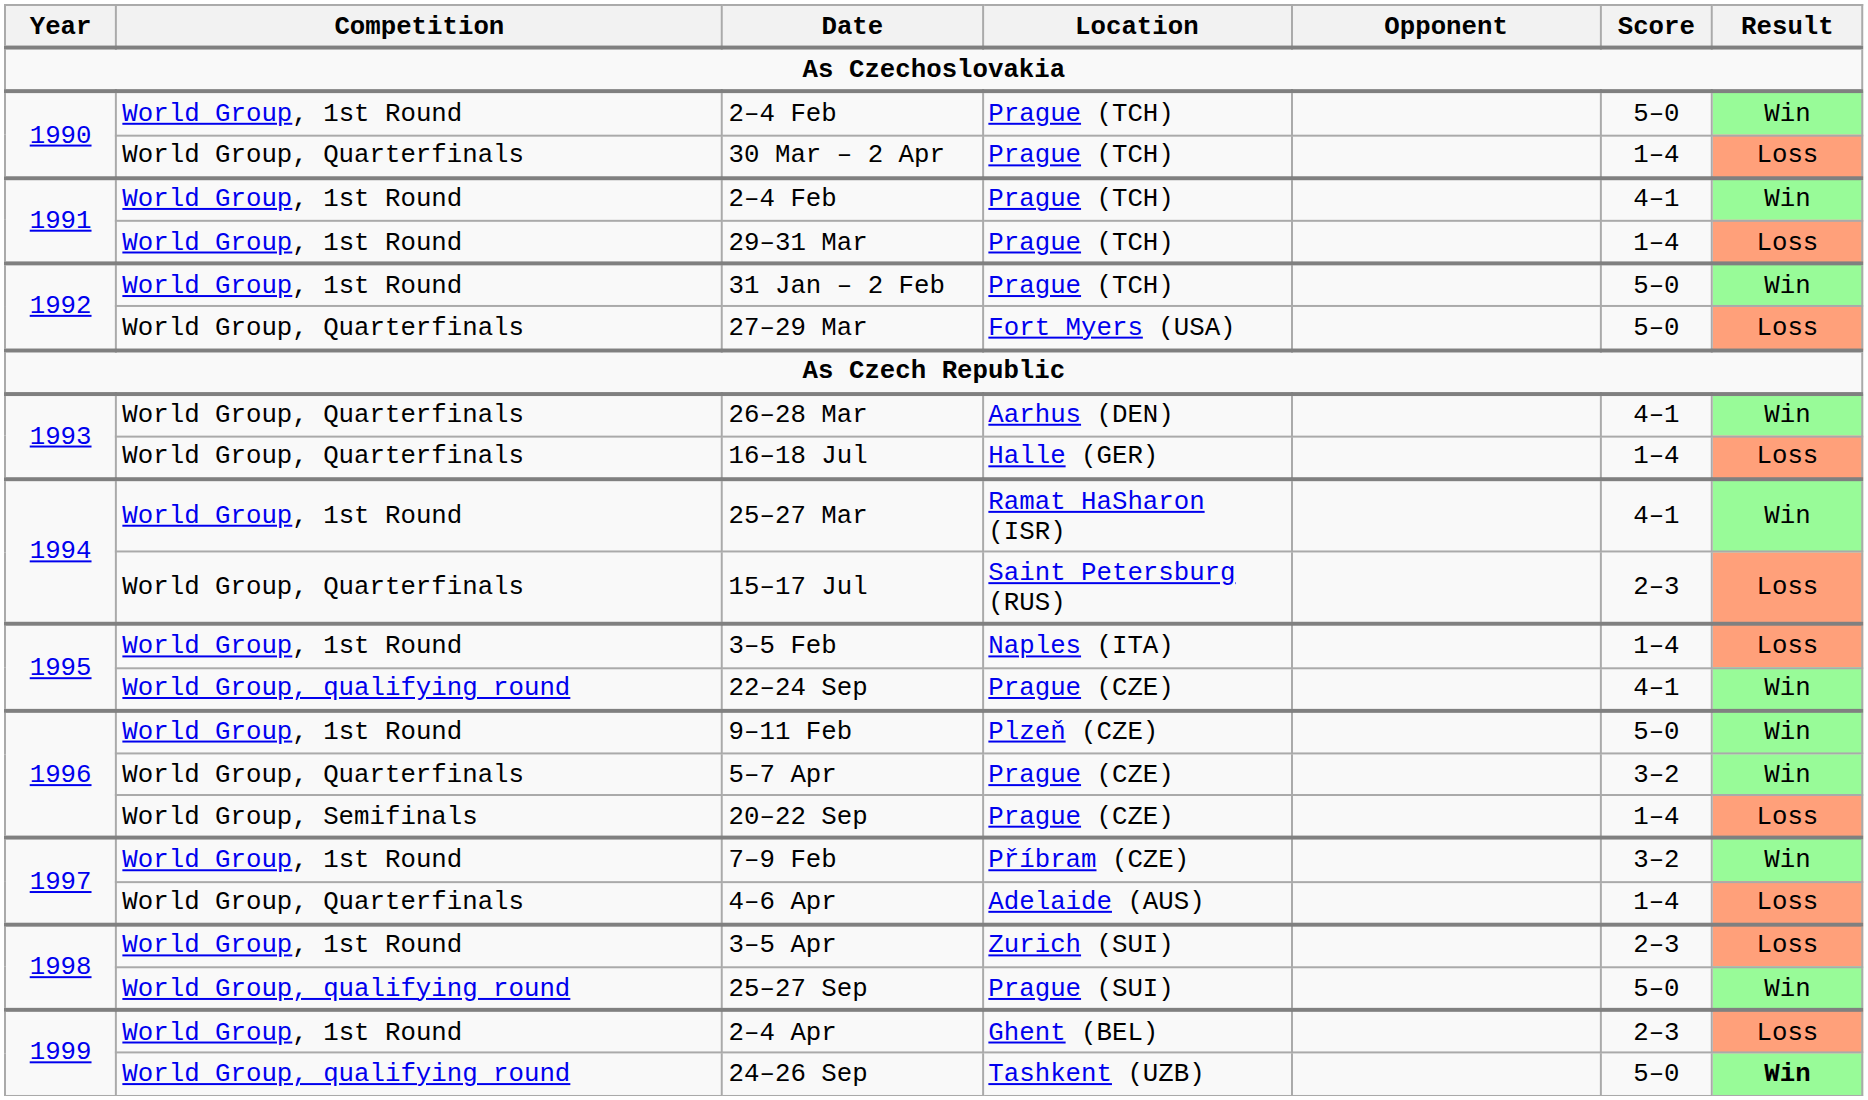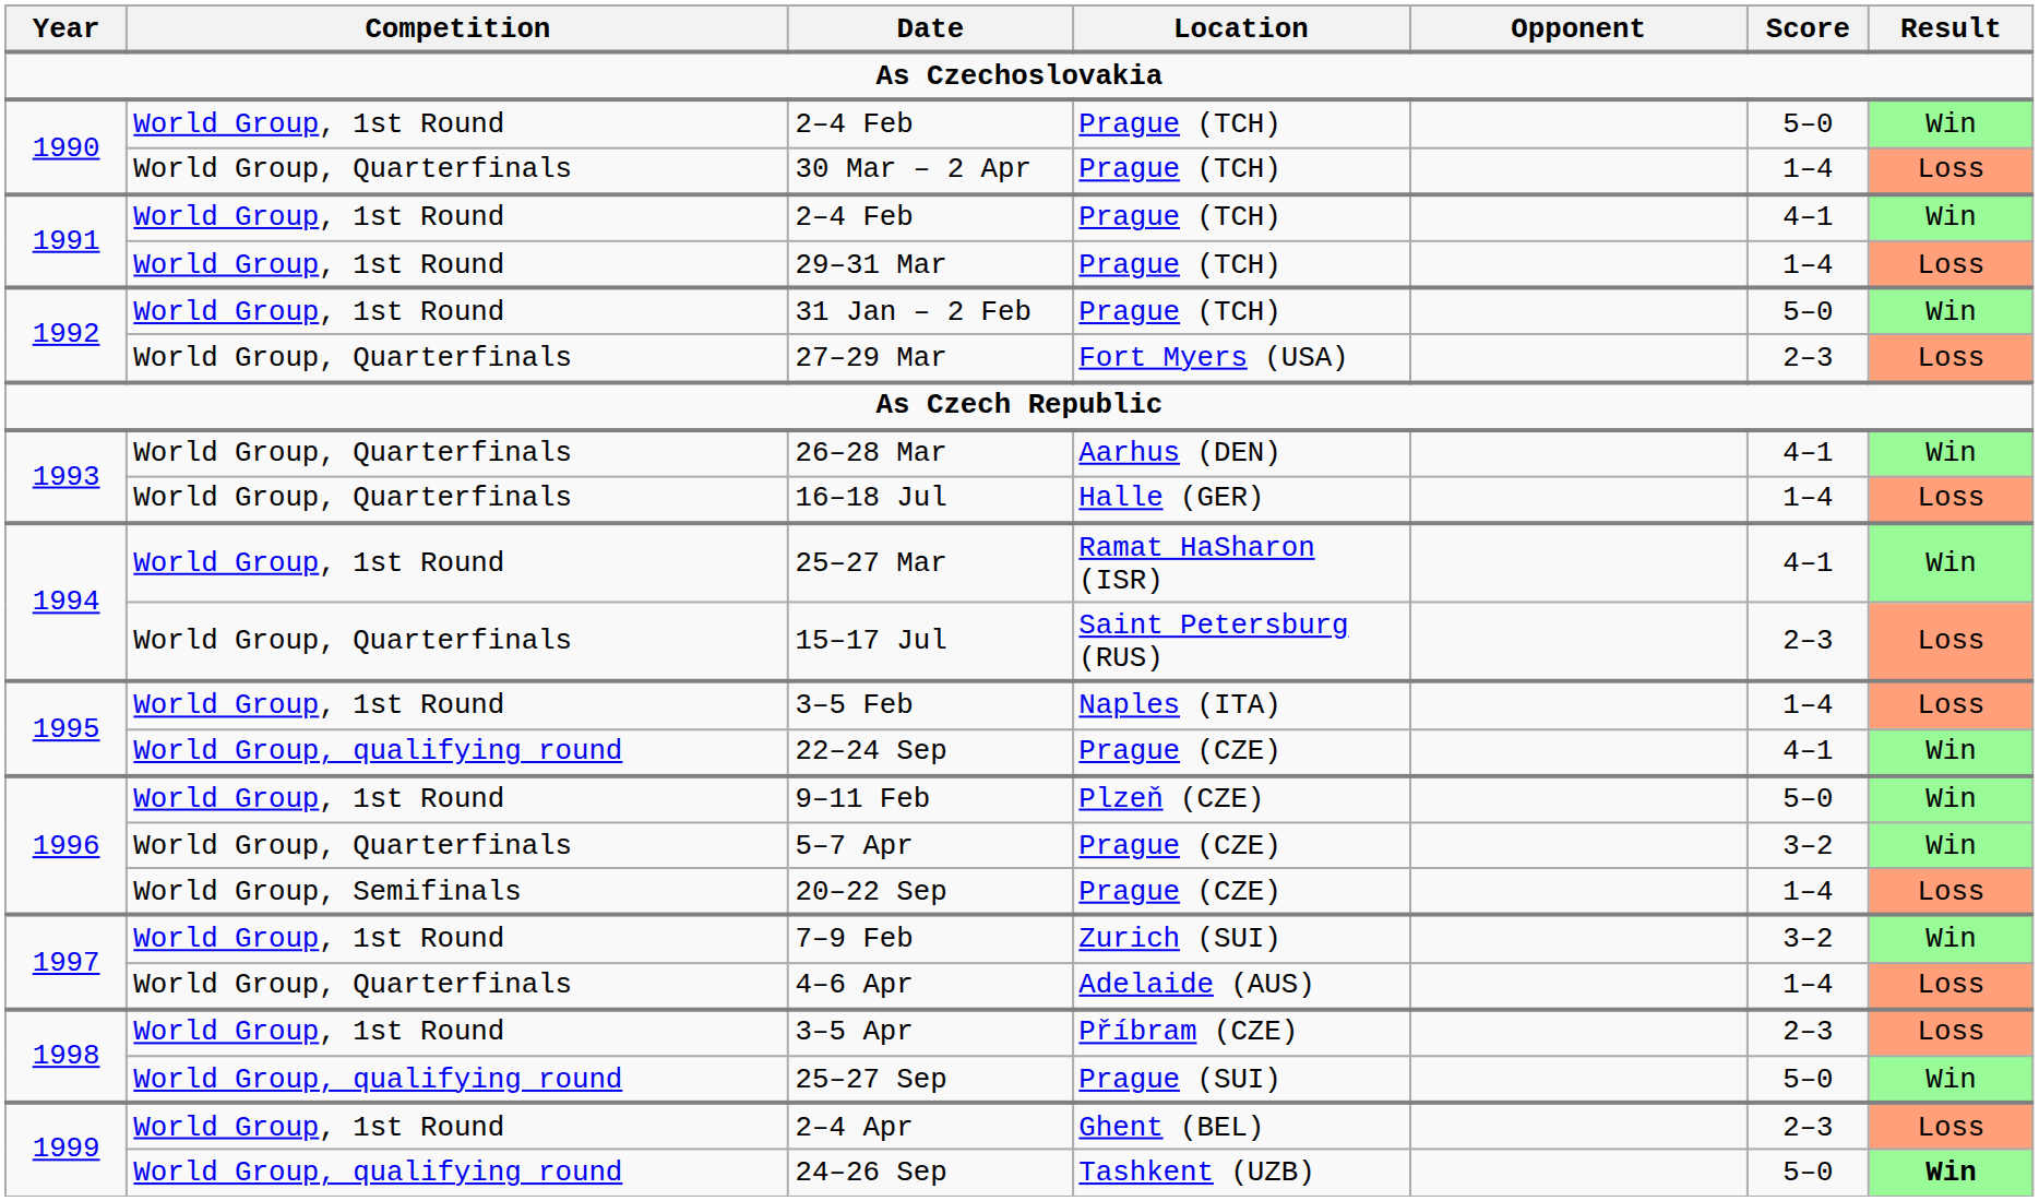 <table class="wikitable collapsible collapsed">
 <tr>
 <th width="50">Year</th>
 <th width="300">Competition</th>
 <th width="125">Date</th>
 <th width="150">Location</th>
 <th width="150">Opponent</th>
 <th width="50">Score</th>
 <th width="70">Result</th>
 </tr>
 <tr style="border-top:2px solid gray;">
 <td align="center" colspan="7"><strong>As Czechoslovakia</strong></td>
 </tr>
 <tr style="border-top:2px solid gray;">
 <td align="center" rowspan="2"><a href='#'>1990</a></td>
 <td><a href='#'>World Group</a>, 1st Round</td>
 <td>2–4 Feb</td>
 <td><a href='#'>Prague</a> (TCH)</td>
 <td></td>
 <td align="center">5–0</td>
 <td align="center" bgcolor="#98FB98">Win</td>
 </tr>
 <tr>
 <td>World Group, Quarterfinals</td>
 <td>30 Mar – 2 Apr</td>
 <td><a href='#'>Prague</a> (TCH)</td>
 <td></td>
 <td align="center">1–4</td>
 <td align="center" bgcolor="#FFA07A">Loss</td>
 </tr>
 <tr style="border-top:2px solid gray;">
 <td align="center" rowspan="2"><a href='#'>1991</a></td>
 <td><a href='#'>World Group</a>, 1st Round</td>
 <td>2–4 Feb</td>
 <td><a href='#'>Prague</a> (TCH)</td>
 <td></td>
 <td align="center">4–1</td>
 <td align="center" bgcolor="#98FB98">Win</td>
 </tr>
 <tr>
 <td><a href='#'>World Group</a>, 1st Round</td>
 <td>29–31 Mar</td>
 <td><a href='#'>Prague</a> (TCH)</td>
 <td></td>
 <td align="center">1–4</td>
 <td align="center" bgcolor="#FFA07A">Loss</td>
 </tr>
 <tr style="border-top:2px solid gray;">
 <td align="center" rowspan="2"><a href='#'>1992</a></td>
 <td><a href='#'>World Group</a>, 1st Round</td>
 <td>31 Jan – 2 Feb</td>
 <td><a href='#'>Prague</a> (TCH)</td>
 <td></td>
 <td align="center">5–0</td>
 <td align="center" bgcolor="#98FB98">Win</td>
 </tr>
 <tr>
 <td>World Group, Quarterfinals</td>
 <td>27–29 Mar</td>
 <td><a href='#'>Fort Myers</a> (USA)</td>
 <td></td>
-<td align="center">5–0</td>
+<td align="center">2–3</td>
 <td align="center" bgcolor="#FFA07A">Loss</td>
 </tr>
 <tr style="border-top:2px solid gray;">
 <td align="center" colspan="7"><strong>As Czech Republic</strong></td>
 </tr>
 <tr style="border-top:2px solid gray;">
 <td align="center" rowspan="2"><a href='#'>1993</a></td>
 <td>World Group, Quarterfinals</td>
 <td>26–28 Mar</td>
 <td><a href='#'>Aarhus</a> (DEN)</td>
 <td></td>
 <td align="center">4–1</td>
 <td align="center" bgcolor="#98FB98">Win</td>
 </tr>
 <tr>
 <td>World Group, Quarterfinals</td>
 <td>16–18 Jul</td>
 <td><a href='#'>Halle</a> (GER)</td>
 <td></td>
 <td align="center">1–4</td>
 <td align="center" bgcolor="#FFA07A">Loss</td>
 </tr>
 <tr style="border-top:2px solid gray;">
 <td align="center" rowspan="2"><a href='#'>1994</a></td>
 <td><a href='#'>World Group</a>, 1st Round</td>
 <td>25–27 Mar</td>
 <td><a href='#'>Ramat HaSharon</a> (ISR)</td>
 <td></td>
 <td align="center">4–1</td>
 <td align="center" bgcolor="#98FB98">Win</td>
 </tr>
 <tr>
 <td>World Group, Quarterfinals</td>
 <td>15–17 Jul</td>
 <td><a href='#'>Saint Petersburg</a> (RUS)</td>
 <td></td>
 <td align="center">2–3</td>
 <td align="center" bgcolor="#FFA07A">Loss</td>
 </tr>
 <tr style="border-top:2px solid gray;">
 <td align="center" rowspan="2"><a href='#'>1995</a></td>
 <td><a href='#'>World Group</a>, 1st Round</td>
 <td>3–5 Feb</td>
 <td><a href='#'>Naples</a> (ITA)</td>
 <td></td>
 <td align="center">1–4</td>
 <td align="center" bgcolor="#FFA07A">Loss</td>
 </tr>
 <tr>
 <td><a href='#'>World Group, qualifying round</a></td>
 <td>22–24 Sep</td>
 <td><a href='#'>Prague</a> (CZE)</td>
 <td></td>
 <td align="center">4–1</td>
 <td align="center" bgcolor="#98FB98">Win</td>
 </tr>
 <tr style="border-top:2px solid gray;">
 <td align="center" rowspan="3"><a href='#'>1996</a></td>
 <td><a href='#'>World Group</a>, 1st Round</td>
 <td>9–11 Feb</td>
 <td><a href='#'>Plzeň</a> (CZE)</td>
 <td></td>
 <td align="center">5–0</td>
 <td align="center" bgcolor="#98FB98">Win</td>
 </tr>
 <tr>
 <td>World Group, Quarterfinals</td>
 <td>5–7 Apr</td>
 <td><a href='#'>Prague</a> (CZE)</td>
 <td></td>
 <td align="center">3–2</td>
 <td align="center" bgcolor="#98FB98">Win</td>
 </tr>
 <tr>
 <td>World Group, Semifinals</td>
 <td>20–22 Sep</td>
 <td><a href='#'>Prague</a> (CZE)</td>
 <td></td>
 <td align="center">1–4</td>
 <td align="center" bgcolor="#FFA07A">Loss</td>
 </tr>
 <tr style="border-top:2px solid gray;">
 <td align="center" rowspan="2"><a href='#'>1997</a></td>
 <td><a href='#'>World Group</a>, 1st Round</td>
 <td>7–9 Feb</td>
-<td><a href='#'>Příbram</a> (CZE)</td>
+<td><a href='#'>Zurich</a> (SUI)</td>
 <td></td>
 <td align="center">3–2</td>
 <td align="center" bgcolor="#98FB98">Win</td>
 </tr>
 <tr>
 <td>World Group, Quarterfinals</td>
 <td>4–6 Apr</td>
 <td><a href='#'>Adelaide</a> (AUS)</td>
 <td></td>
 <td align="center">1–4</td>
 <td align="center" bgcolor="#FFA07A">Loss</td>
 </tr>
 <tr style="border-top:2px solid gray;">
 <td align="center" rowspan="2"><a href='#'>1998</a></td>
 <td><a href='#'>World Group</a>, 1st Round</td>
 <td>3–5 Apr</td>
-<td><a href='#'>Zurich</a> (SUI)</td>
+<td><a href='#'>Příbram</a> (CZE)</td>
 <td></td>
 <td align="center">2–3</td>
 <td align="center" bgcolor="#FFA07A">Loss</td>
 </tr>
 <tr>
 <td><a href='#'>World Group, qualifying round</a></td>
 <td>25–27 Sep</td>
 <td><a href='#'>Prague</a> (SUI)</td>
 <td></td>
 <td align="center">5–0</td>
 <td align="center" bgcolor="#98FB98">Win</td>
 </tr>
 <tr style="border-top:2px solid gray;">
 <td align="center" rowspan="2"><a href='#'>1999</a></td>
 <td><a href='#'>World Group</a>, 1st Round</td>
 <td>2–4 Apr</td>
 <td><a href='#'>Ghent</a> (BEL)</td>
 <td></td>
 <td align="center">2–3</td>
 <td align="center" bgcolor="#FFA07A">Loss</td>
 </tr>
 <tr>
 <td><a href='#'>World Group, qualifying round</a></td>
 <td>24–26 Sep</td>
 <td><a href='#'>Tashkent</a> (UZB)</td>
 <td></td>
 <td align="center">5–0</td>
 <td align="center" bgcolor="#98FB98"><strong>Win</strong></td>
 </tr>
 </table>
